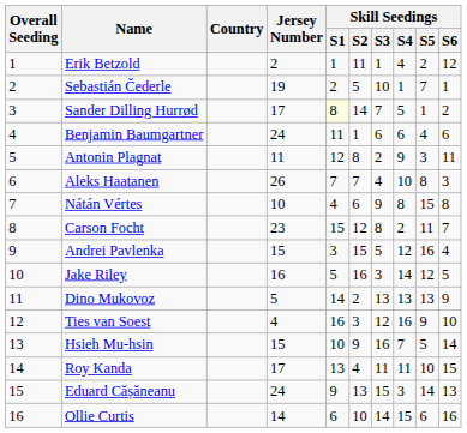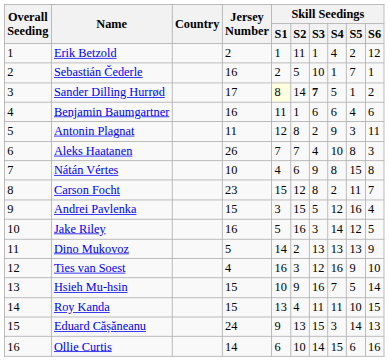 <table class="wikitable sortable">
 <tr>
 <th rowspan=2>Overall<br>Seeding</th>
 <th rowspan=2>Name</th>
 <th rowspan=2>Country</th>
 <th rowspan=2>Jersey<br>Number</th>
 <th colspan=6>Skill Seedings</th>
 </tr>
 <tr>
 <th>S1</th>
 <th>S2</th>
 <th>S3</th>
 <th>S4</th>
 <th>S5</th>
 <th>S6</th>
 </tr>
 <tr>
 <td>1</td>
 <td><a href='#'>Erik Betzold</a></td>
 <td></td>
 <td>2</td>
 <td>1</td>
 <td>11</td>
 <td>1</td>
 <td>4</td>
 <td>2</td>
 <td>12</td>
 </tr>
 <tr>
 <td>2</td>
 <td><a href='#'>Sebastián Čederle</a></td>
 <td></td>
-<td>19</td>
+<td>16</td>
 <td>2</td>
 <td>5</td>
 <td>10</td>
 <td>1</td>
 <td>7</td>
 <td>1</td>
 </tr>
 <tr>
 <td>3</td>
 <td><a href='#'>Sander Dilling Hurrød</a></td>
 <td></td>
 <td>17</td>
 <td style="background: lightyellow;">8</td>
 <td>14</td>
-<td>7</td>
+<td><strong>7</strong></td>
 <td>5</td>
 <td>1</td>
 <td>2</td>
 </tr>
 <tr>
 <td>4</td>
 <td><a href='#'>Benjamin Baumgartner</a></td>
 <td></td>
-<td>24</td>
+<td>16</td>
 <td>11</td>
 <td>1</td>
 <td>6</td>
 <td>6</td>
 <td>4</td>
 <td>6</td>
 </tr>
 <tr>
 <td>5</td>
 <td><a href='#'>Antonin Plagnat</a></td>
 <td></td>
 <td>11</td>
 <td>12</td>
 <td>8</td>
 <td>2</td>
 <td>9</td>
 <td>3</td>
 <td>11</td>
 </tr>
 <tr>
 <td>6</td>
 <td><a href='#'>Aleks Haatanen</a></td>
 <td></td>
 <td>26</td>
 <td>7</td>
 <td>7</td>
 <td>4</td>
 <td>10</td>
 <td>8</td>
 <td>3</td>
 </tr>
 <tr>
 <td>7</td>
 <td><a href='#'>Nátán Vértes</a></td>
 <td></td>
 <td>10</td>
 <td>4</td>
 <td>6</td>
 <td>9</td>
 <td>8</td>
 <td>15</td>
 <td>8</td>
 </tr>
 <tr>
 <td>8</td>
 <td><a href='#'>Carson Focht</a></td>
 <td></td>
 <td>23</td>
 <td>15</td>
 <td>12</td>
 <td>8</td>
 <td>2</td>
 <td>11</td>
 <td>7</td>
 </tr>
 <tr>
 <td>9</td>
 <td><a href='#'>Andrei Pavlenka</a></td>
 <td></td>
 <td>15</td>
 <td>3</td>
 <td>15</td>
 <td>5</td>
 <td>12</td>
 <td>16</td>
 <td>4</td>
 </tr>
 <tr>
 <td>10</td>
 <td><a href='#'>Jake Riley</a></td>
 <td></td>
 <td>16</td>
 <td>5</td>
 <td>16</td>
 <td>3</td>
 <td>14</td>
 <td>12</td>
 <td>5</td>
 </tr>
 <tr>
 <td>11</td>
 <td><a href='#'>Dino Mukovoz</a></td>
 <td></td>
 <td>5</td>
 <td>14</td>
 <td>2</td>
 <td>13</td>
 <td>13</td>
 <td>13</td>
 <td>9</td>
 </tr>
 <tr>
 <td>12</td>
 <td><a href='#'>Ties van Soest</a></td>
 <td></td>
 <td>4</td>
 <td>16</td>
 <td>3</td>
 <td>12</td>
 <td>16</td>
 <td>9</td>
 <td>10</td>
 </tr>
 <tr>
 <td>13</td>
 <td><a href='#'>Hsieh Mu-hsin</a></td>
 <td></td>
 <td>15</td>
 <td>10</td>
 <td>9</td>
 <td>16</td>
 <td>7</td>
 <td>5</td>
 <td>14</td>
 </tr>
 <tr>
 <td>14</td>
 <td><a href='#'>Roy Kanda</a></td>
 <td></td>
-<td>17</td>
+<td>15</td>
 <td>13</td>
 <td>4</td>
 <td>11</td>
 <td>11</td>
 <td>10</td>
 <td>15</td>
 </tr>
 <tr>
 <td>15</td>
 <td><a href='#'>Eduard Cășăneanu</a></td>
 <td></td>
 <td>24</td>
 <td>9</td>
 <td>13</td>
 <td>15</td>
 <td>3</td>
 <td>14</td>
 <td>13</td>
 </tr>
 <tr>
 <td>16</td>
 <td><a href='#'>Ollie Curtis</a></td>
 <td></td>
 <td>14</td>
 <td>6</td>
 <td>10</td>
 <td>14</td>
 <td>15</td>
 <td>6</td>
 <td>16</td>
 </tr>
 </table>
